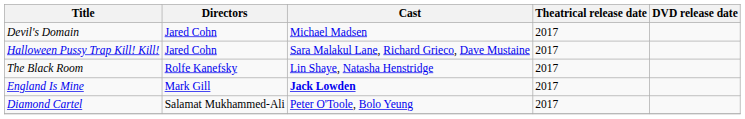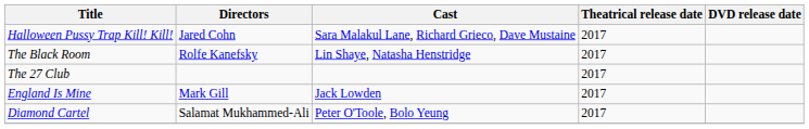 <table class="wikitable">
 <tr>
 <th>Title</th>
 <th>Directors</th>
 <th>Cast</th>
 <th>Theatrical release date</th>
 <th>DVD release date</th>
-</tr>
-<tr>
-<td><em>Devil's Domain</em></td>
-<td><a href='#'>Jared Cohn</a></td>
-<td><a href='#'>Michael Madsen</a></td>
-<td>2017</td>
-<td></td>
 </tr>
 <tr>
 <td><em><a href='#'>Halloween Pussy Trap Kill! Kill!</a></em></td>
 <td><a href='#'>Jared Cohn</a></td>
 <td><a href='#'>Sara Malakul Lane</a>, <a href='#'>Richard Grieco</a>, <a href='#'>Dave Mustaine</a></td>
 <td>2017</td>
 <td></td>
 </tr>
 <tr>
 <td><em>The Black Room</em></td>
 <td><a href='#'>Rolfe Kanefsky</a></td>
 <td><a href='#'>Lin Shaye</a>, <a href='#'>Natasha Henstridge</a></td>
 <td>2017</td>
 <td></td>
 </tr>
 <tr>
+<td><em>The 27 Club</em></td>
+<td></td>
+<td></td>
+<td>2017</td>
+<td></td>
+</tr>
+<tr>
 <td><em><a href='#'>England Is Mine</a></em></td>
 <td><a href='#'>Mark Gill</a></td>
-<td><strong><a href='#'>Jack Lowden</a></strong></td>
+<td><a href='#'>Jack Lowden</a></td>
 <td>2017</td>
 <td></td>
 </tr>
 <tr>
 <td><em><a href='#'>Diamond Cartel</a></em></td>
 <td>Salamat Mukhammed-Ali</td>
 <td><a href='#'>Peter O'Toole</a>, <a href='#'>Bolo Yeung</a></td>
 <td>2017</td>
 <td></td>
 </tr>
 <tr>
 </tr>
 </table>
